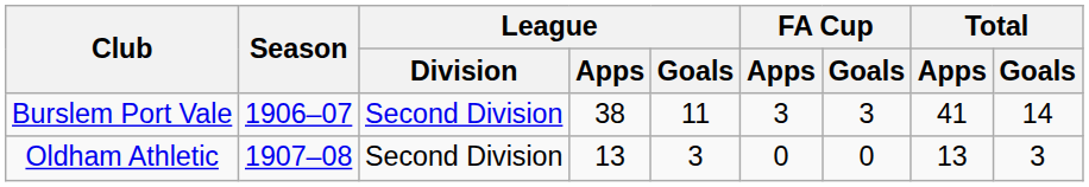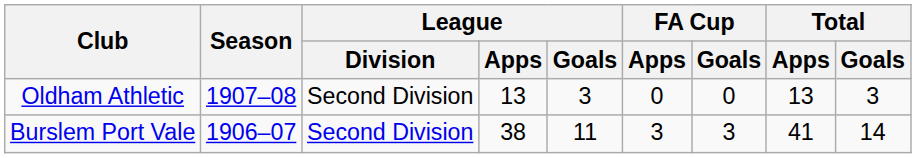 <table class="wikitable" style="text-align: center;">
 <tr>
 <th rowspan="2">Club</th>
 <th rowspan="2">Season</th>
 <th colspan="3">League</th>
 <th colspan="2">FA Cup</th>
 <th colspan="2">Total</th>
 </tr>
 <tr>
 <th>Division</th>
 <th>Apps</th>
 <th>Goals</th>
 <th>Apps</th>
 <th>Goals</th>
 <th>Apps</th>
 <th>Goals</th>
 </tr>
 <tr>
+<td><a href='#'>Oldham Athletic</a></td>
+<td><a href='#'>1907–08</a></td>
+<td>Second Division</td>
+<td>13</td>
+<td>3</td>
+<td>0</td>
+<td>0</td>
+<td>13</td>
+<td>3</td>
+</tr>
+<tr>
 <td><a href='#'>Burslem Port Vale</a></td>
 <td><a href='#'>1906–07</a></td>
 <td><a href='#'>Second Division</a></td>
 <td>38</td>
 <td>11</td>
 <td>3</td>
 <td>3</td>
 <td>41</td>
 <td>14</td>
 </tr>
-<tr>
-<td><a href='#'>Oldham Athletic</a></td>
-<td><a href='#'>1907–08</a></td>
-<td>Second Division</td>
-<td>13</td>
-<td>3</td>
-<td>0</td>
-<td>0</td>
-<td>13</td>
-<td>3</td>
-</tr>
 </table>
